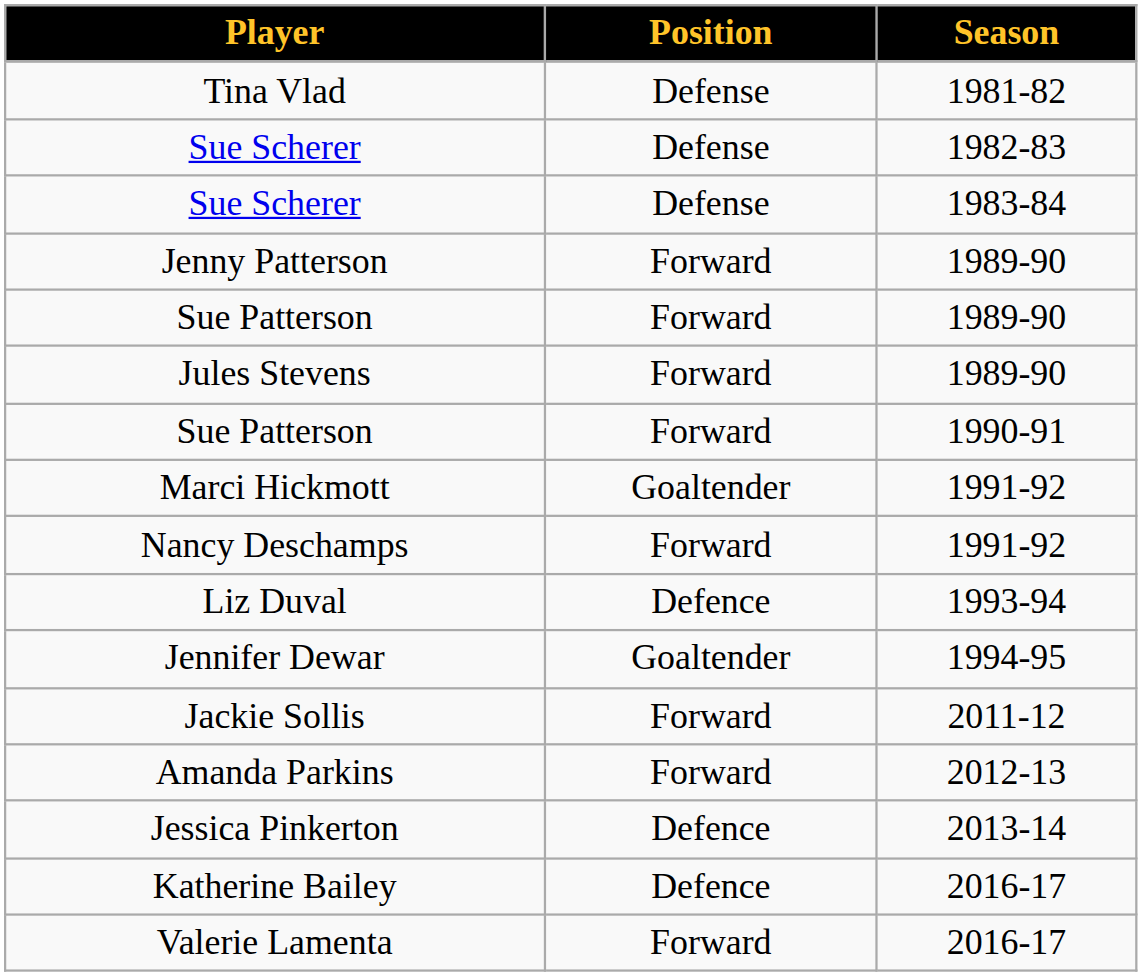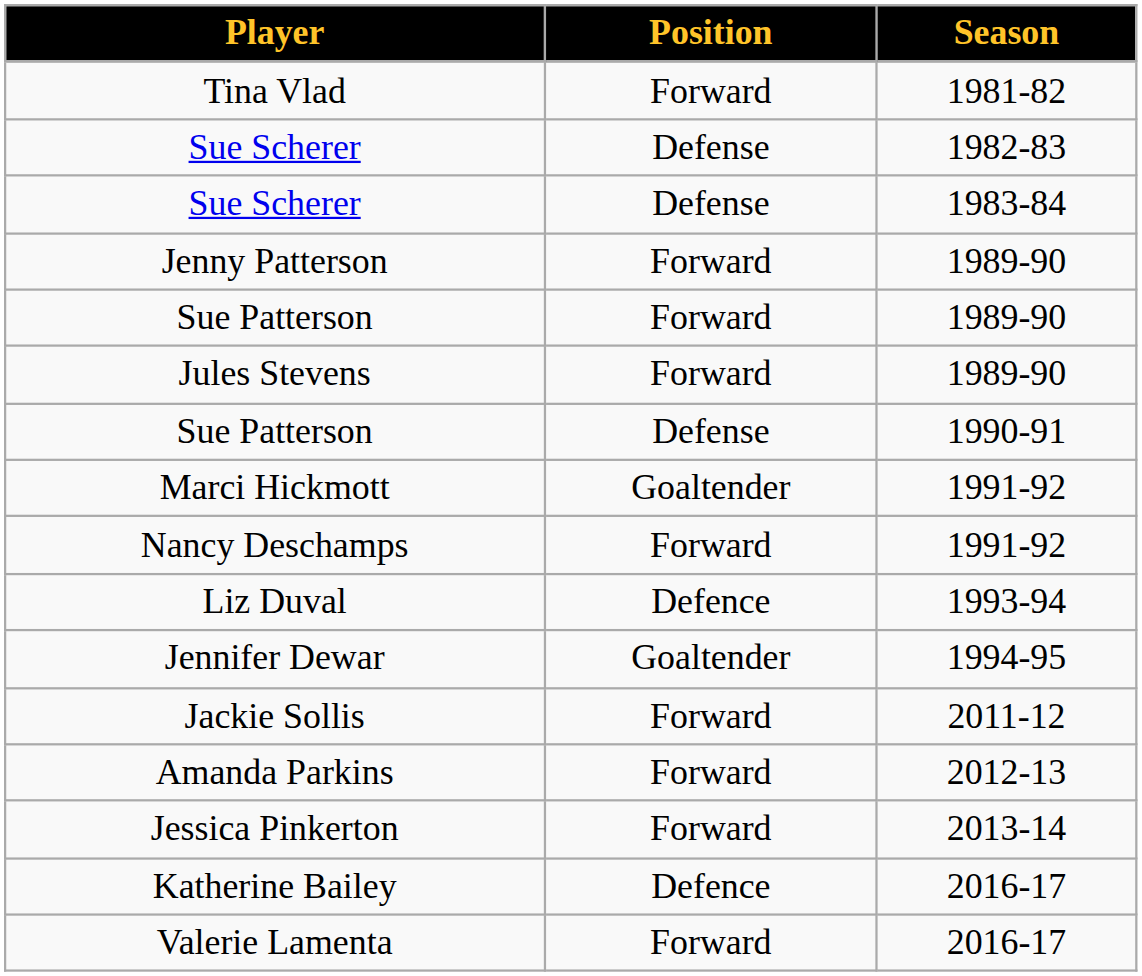 <table class="wikitable" width="40%">
 <tr align="center"  style="background:black;color:#FFC429;">
 <td><strong>Player</strong></td>
 <td><strong>Position</strong></td>
 <td><strong>Season</strong></td>
 </tr>
 <tr align="center" bgcolor="">
 <td>Tina Vlad</td>
-<td>Defense</td>
+<td>Forward</td>
 <td>1981-82</td>
 </tr>
 <tr align="center" bgcolor="">
 <td><a href='#'>Sue Scherer</a></td>
 <td>Defense</td>
 <td>1982-83</td>
 </tr>
 <tr align="center" bgcolor="">
 <td><a href='#'>Sue Scherer</a></td>
 <td>Defense</td>
 <td>1983-84</td>
 </tr>
 <tr align="center" bgcolor="">
 <td>Jenny Patterson</td>
 <td>Forward</td>
 <td>1989-90</td>
 </tr>
 <tr align="center" bgcolor="">
 <td>Sue Patterson</td>
 <td>Forward</td>
 <td>1989-90</td>
 </tr>
 <tr align="center" bgcolor="">
 <td>Jules Stevens</td>
 <td>Forward</td>
 <td>1989-90</td>
 </tr>
 <tr align="center" bgcolor="">
 <td>Sue Patterson</td>
-<td>Forward</td>
+<td>Defense</td>
 <td>1990-91</td>
 </tr>
 <tr align="center" bgcolor="">
 <td>Marci Hickmott</td>
 <td>Goaltender</td>
 <td>1991-92</td>
 </tr>
 <tr align="center" bgcolor="">
 <td>Nancy Deschamps</td>
 <td>Forward</td>
 <td>1991-92</td>
 </tr>
 <tr align="center" bgcolor="">
 <td>Liz Duval</td>
 <td>Defence</td>
 <td>1993-94</td>
 </tr>
 <tr align="center" bgcolor="">
 <td>Jennifer Dewar</td>
 <td>Goaltender</td>
 <td>1994-95</td>
 </tr>
 <tr align="center" bgcolor="">
 <td>Jackie Sollis</td>
 <td>Forward</td>
 <td>2011-12</td>
 </tr>
 <tr align="center" bgcolor="">
 <td>Amanda Parkins</td>
 <td>Forward</td>
 <td>2012-13</td>
 </tr>
 <tr align="center" bgcolor="">
 <td>Jessica Pinkerton</td>
-<td>Defence</td>
+<td>Forward</td>
 <td>2013-14</td>
 </tr>
 <tr align="center" bgcolor="">
 <td>Katherine Bailey</td>
 <td>Defence</td>
 <td>2016-17</td>
 </tr>
 <tr align="center" bgcolor="">
 <td>Valerie Lamenta</td>
 <td>Forward</td>
 <td>2016-17</td>
 </tr>
 </table>
